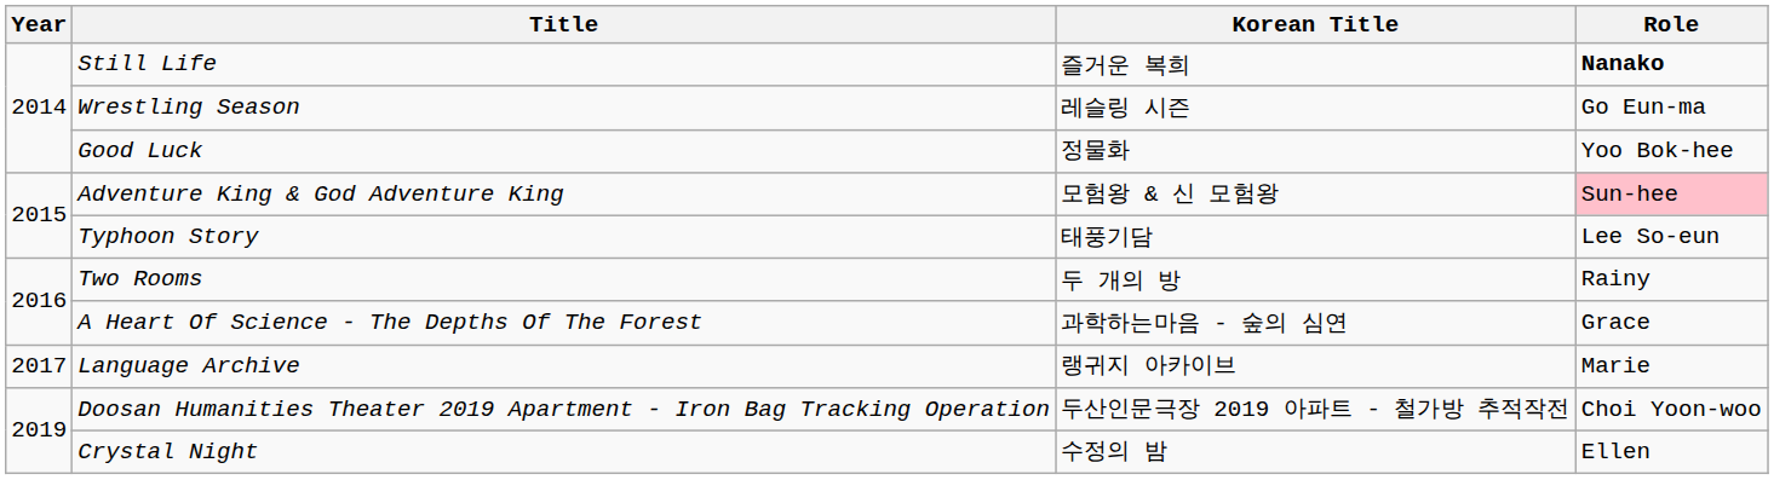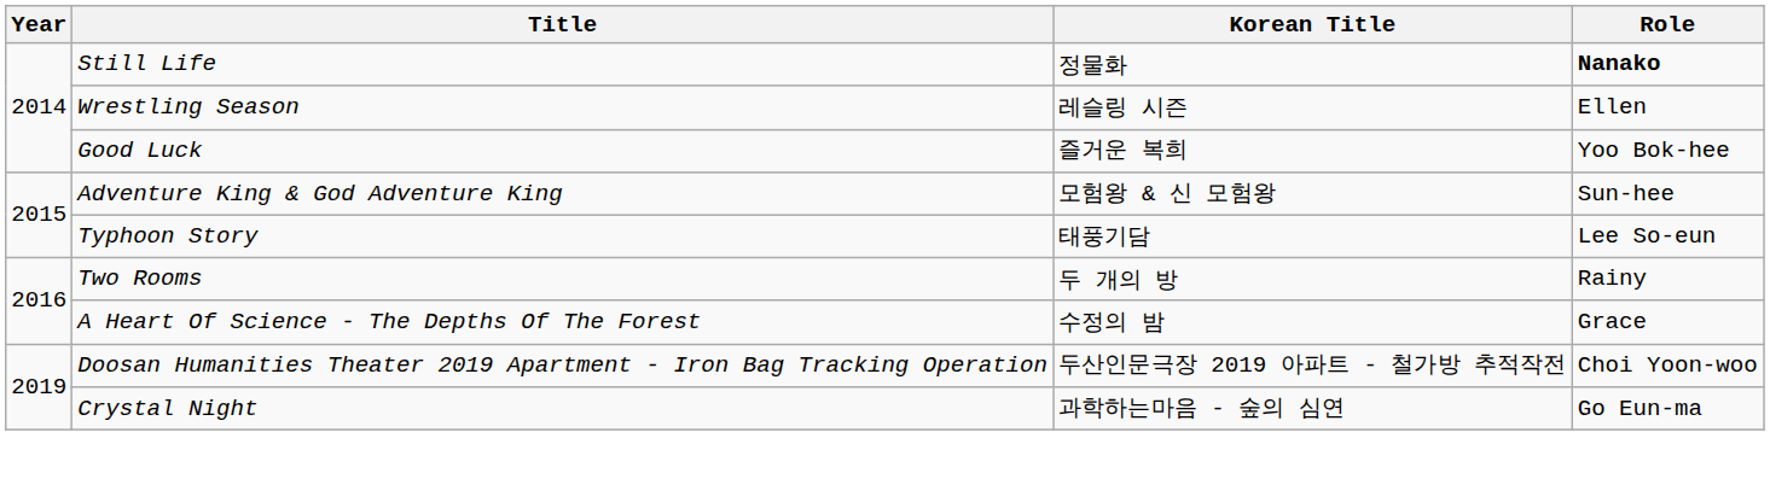 <table class="wikitable sortable plainrowheaders">
 <tr>
 <th scope="col">Year</th>
 <th scope="col">Title</th>
 <th scope="col">Korean Title</th>
 <th scope="col">Role</th>
 </tr>
 <tr>
 <td rowspan="3">2014</td>
 <td><em>Still Life</em></td>
-<td>즐거운 복희</td>
+<td>정물화</td>
 <td><strong>Nanako</strong></td>
 </tr>
 <tr>
 <td><em>Wrestling Season</em></td>
 <td>레슬링 시즌</td>
-<td>Go Eun-ma</td>
+<td>Ellen</td>
 </tr>
 <tr>
 <td><em>Good Luck</em></td>
-<td>정물화</td>
+<td>즐거운 복희</td>
 <td>Yoo Bok-hee</td>
 </tr>
 <tr>
 <td rowspan="2">2015</td>
 <td><em>Adventure King & God Adventure King</em></td>
 <td>모험왕 & 신 모험왕</td>
-<td style="background: pink;">Sun-hee</td>
+<td>Sun-hee</td>
 </tr>
 <tr>
 <td><em>Typhoon Story</em></td>
 <td>태풍기담</td>
 <td>Lee So-eun</td>
 </tr>
 <tr>
 <td rowspan="2">2016</td>
 <td><em>Two Rooms</em></td>
 <td>두 개의 방</td>
 <td>Rainy</td>
 </tr>
 <tr>
 <td><em>A Heart Of Science - The Depths Of The Forest</em></td>
-<td>과학하는마음 - 숲의 심연</td>
+<td>수정의 밤</td>
 <td>Grace</td>
-</tr>
-<tr>
-<td scope="row">2017</td>
-<td><em>Language Archive</em></td>
-<td>랭귀지 아카이브</td>
-<td>Marie</td>
 </tr>
 <tr>
 <td rowspan="2">2019</td>
 <td><em>Doosan Humanities Theater 2019 Apartment - Iron Bag Tracking Operation</em></td>
 <td>두산인문극장 2019 아파트 - 철가방 추적작전</td>
 <td>Choi Yoon-woo</td>
 </tr>
 <tr>
 <td><em>Crystal Night</em></td>
-<td>수정의 밤</td>
-<td>Ellen</td>
+<td>과학하는마음 - 숲의 심연</td>
+<td>Go Eun-ma</td>
 </tr>
 </table>
